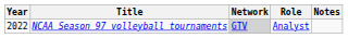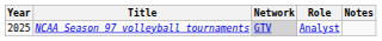 <table class="wikitable sortable" >
 <tr>
 <th>Year</th>
 <th>Title</th>
 <th>Network</th>
 <th>Role</th>
 <th>Notes</th>
 </tr>
 <tr>
-<td>2022</td>
+<td>2025</td>
 <td><em><a href='#'>NCAA Season 97 volleyball tournaments</a></em></td>
 <td style="background: lightgrey;"><a href='#'>GTV</a></td>
 <td><a href='#'>Analyst</a></td>
 <td></td>
 </tr>
 </table>
